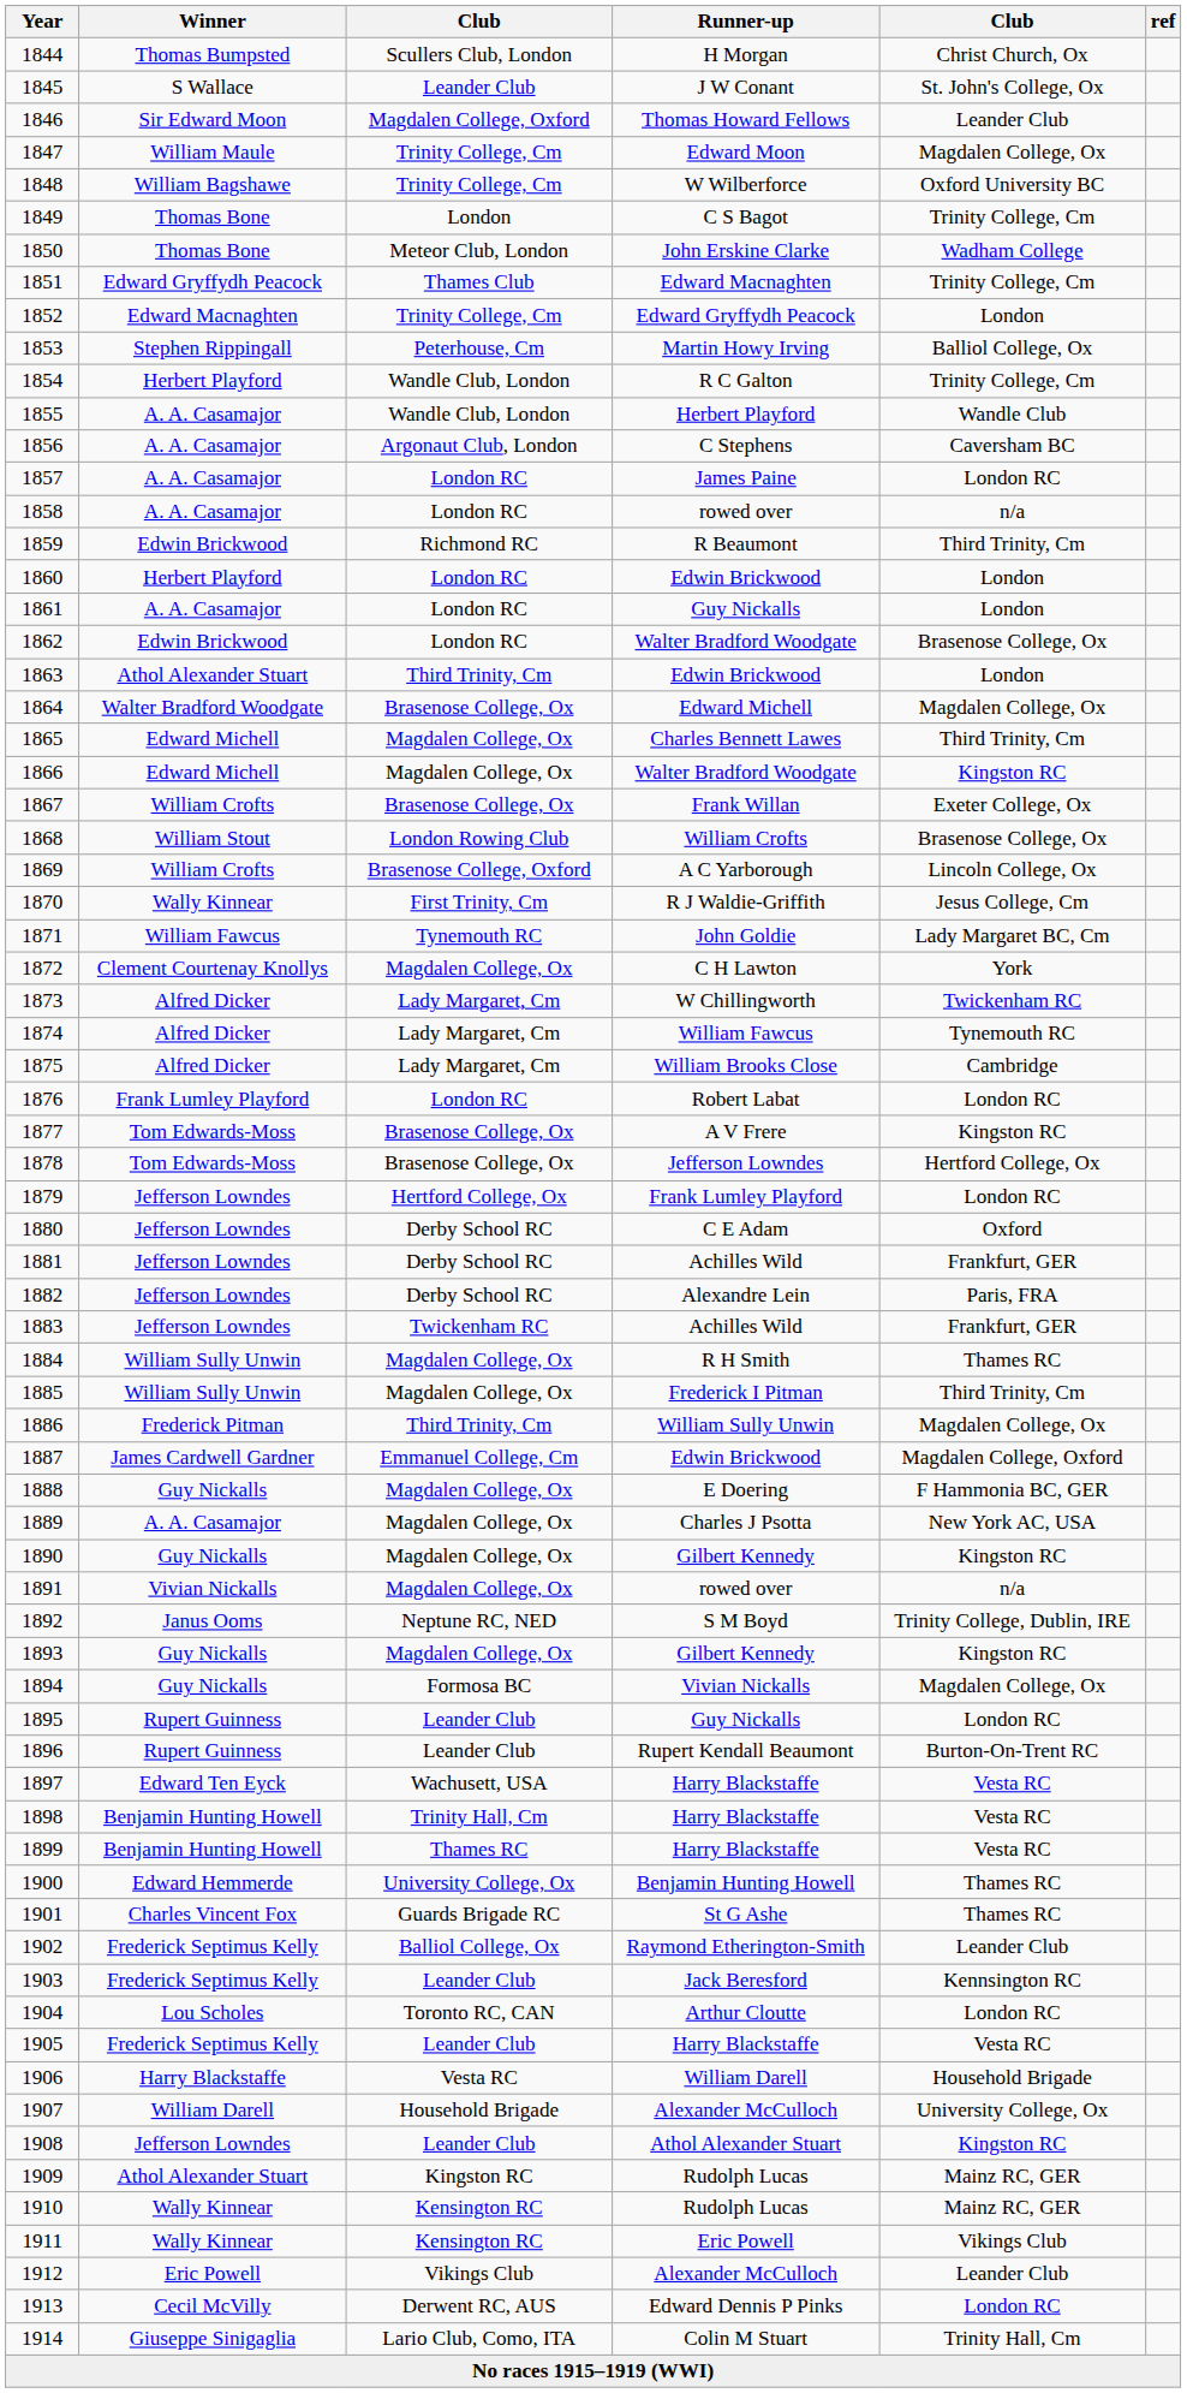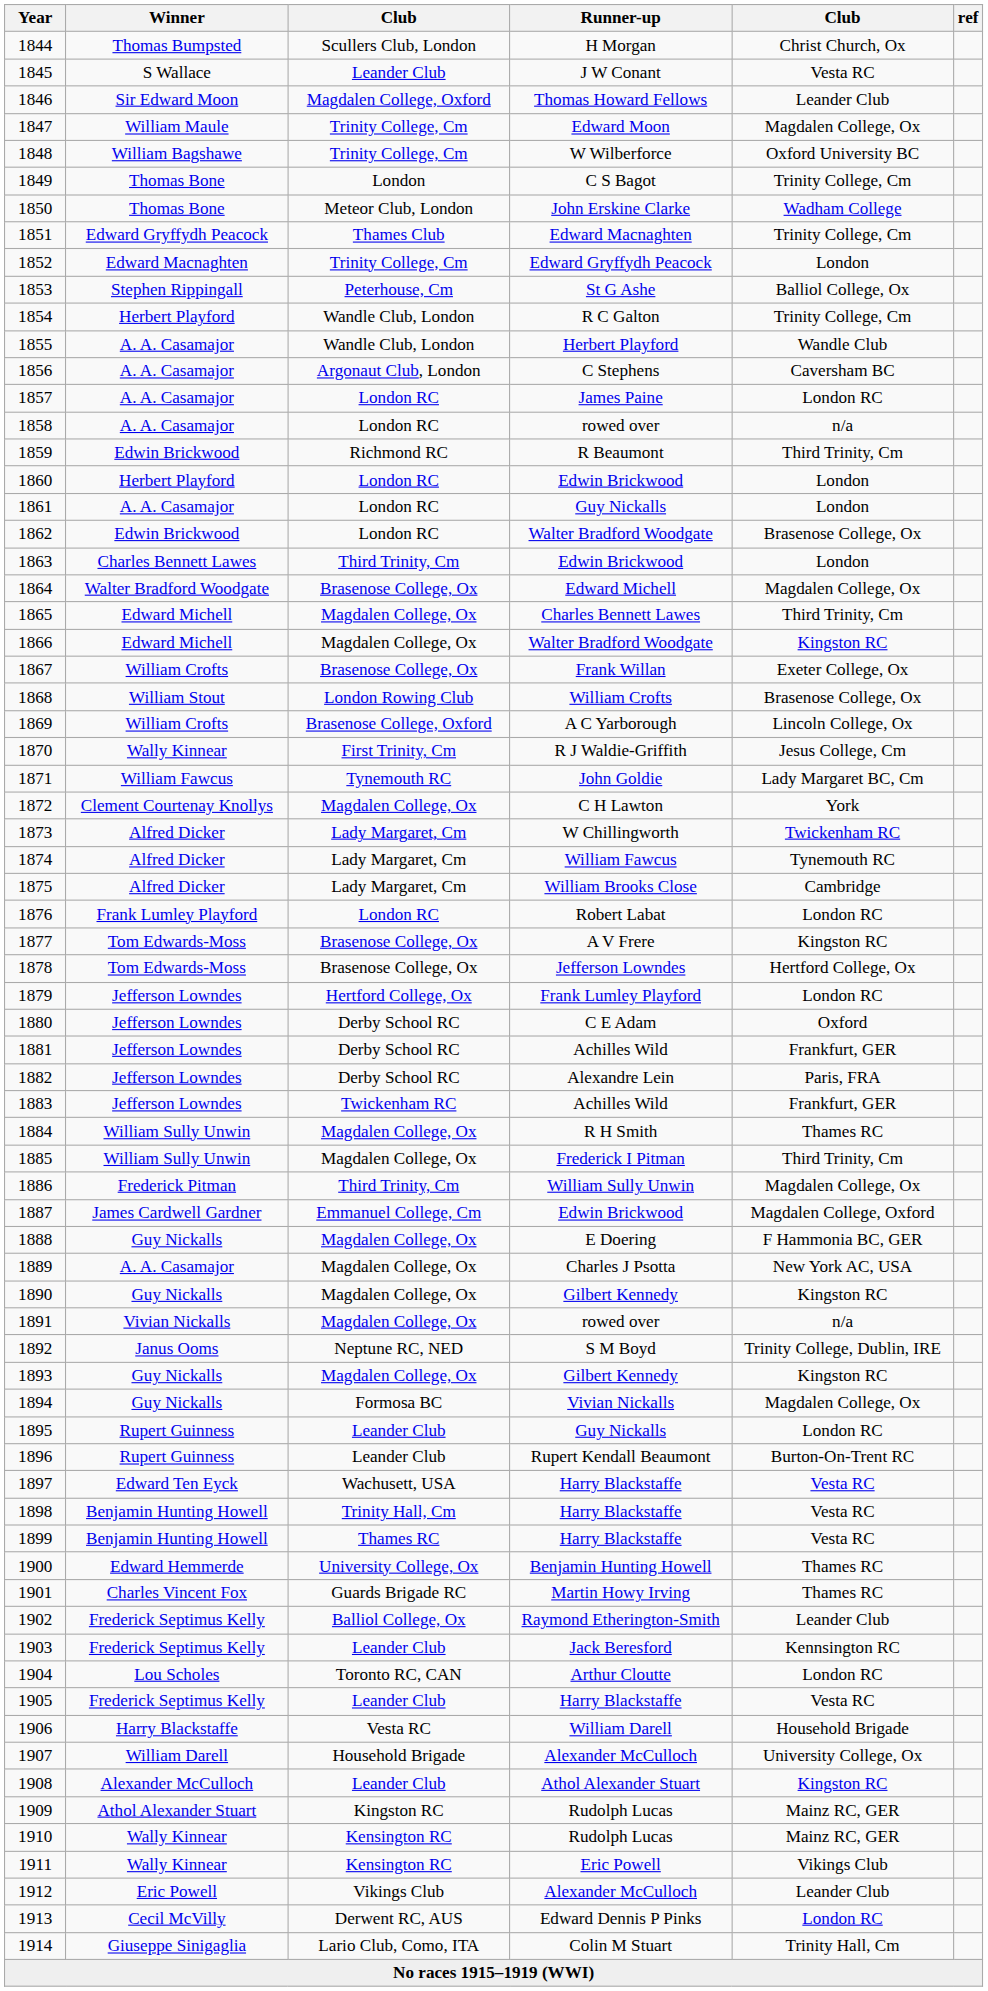 <table class="wikitable" style="text-align:center">
 <tr>
 <th width=50>Year</th>
 <th width=200>Winner</th>
 <th width=200>Club</th>
 <th width=200>Runner-up</th>
 <th width=200>Club</th>
 <th width=20>ref</th>
 </tr>
 <tr>
 <td>1844</td>
 <td><a href='#'>Thomas Bumpsted</a></td>
 <td>Scullers Club, London</td>
 <td>H Morgan</td>
 <td>Christ Church, Ox</td>
 <td></td>
 </tr>
 <tr>
 <td>1845</td>
 <td>S Wallace</td>
 <td><a href='#'>Leander Club</a></td>
 <td>J W Conant</td>
-<td>St. John's College, Ox</td>
+<td>Vesta RC</td>
 <td></td>
 </tr>
 <tr>
 <td>1846</td>
 <td><a href='#'>Sir Edward Moon</a></td>
 <td><a href='#'>Magdalen College, Oxford</a></td>
 <td><a href='#'>Thomas Howard Fellows</a></td>
 <td>Leander Club</td>
 <td></td>
 </tr>
 <tr>
 <td>1847</td>
 <td><a href='#'>William Maule</a></td>
 <td><a href='#'>Trinity College, Cm</a></td>
 <td><a href='#'>Edward Moon</a></td>
 <td>Magdalen College, Ox</td>
 <td></td>
 </tr>
 <tr>
 <td>1848</td>
 <td><a href='#'>William Bagshawe</a></td>
 <td><a href='#'>Trinity College, Cm</a></td>
 <td>W Wilberforce</td>
 <td>Oxford University BC</td>
 <td></td>
 </tr>
 <tr>
 <td>1849</td>
 <td><a href='#'>Thomas Bone</a></td>
 <td>London</td>
 <td>C S Bagot</td>
 <td>Trinity College, Cm</td>
 <td></td>
 </tr>
 <tr>
 <td>1850</td>
 <td><a href='#'>Thomas Bone</a></td>
 <td>Meteor Club, London</td>
 <td><a href='#'>John Erskine Clarke</a></td>
 <td><a href='#'>Wadham College</a></td>
 <td></td>
 </tr>
 <tr>
 <td>1851</td>
 <td><a href='#'>Edward Gryffydh Peacock</a></td>
 <td><a href='#'>Thames Club</a></td>
 <td><a href='#'>Edward Macnaghten</a></td>
 <td>Trinity College, Cm</td>
 <td></td>
 </tr>
 <tr>
 <td>1852</td>
 <td><a href='#'>Edward Macnaghten</a></td>
 <td><a href='#'>Trinity College, Cm</a></td>
 <td><a href='#'>Edward Gryffydh Peacock</a></td>
 <td>London</td>
 <td></td>
 </tr>
 <tr>
 <td>1853</td>
 <td><a href='#'>Stephen Rippingall</a></td>
 <td><a href='#'>Peterhouse, Cm</a></td>
-<td><a href='#'>Martin Howy Irving</a></td>
+<td><a href='#'>St G Ashe</a></td>
 <td>Balliol College, Ox</td>
 <td></td>
 </tr>
 <tr>
 <td>1854</td>
 <td><a href='#'>Herbert Playford</a></td>
 <td>Wandle Club, London</td>
 <td>R C Galton</td>
 <td>Trinity College, Cm</td>
 <td></td>
 </tr>
 <tr>
 <td>1855</td>
 <td><a href='#'>A. A. Casamajor</a></td>
 <td>Wandle Club, London</td>
 <td><a href='#'>Herbert Playford</a></td>
 <td>Wandle Club</td>
 <td></td>
 </tr>
 <tr>
 <td>1856</td>
 <td><a href='#'>A. A. Casamajor</a></td>
 <td><a href='#'>Argonaut Club</a>, London</td>
 <td>C Stephens</td>
 <td>Caversham BC</td>
 <td></td>
 </tr>
 <tr>
 <td>1857</td>
 <td><a href='#'>A. A. Casamajor</a></td>
 <td><a href='#'>London RC</a></td>
 <td><a href='#'>James Paine</a></td>
 <td>London RC</td>
 <td></td>
 </tr>
 <tr>
 <td>1858</td>
 <td><a href='#'>A. A. Casamajor</a></td>
 <td>London RC</td>
 <td>rowed over</td>
 <td>n/a</td>
 <td></td>
 </tr>
 <tr>
 <td>1859</td>
 <td><a href='#'>Edwin Brickwood</a></td>
 <td>Richmond RC</td>
 <td>R Beaumont</td>
 <td>Third Trinity, Cm</td>
 <td></td>
 </tr>
 <tr>
 <td>1860</td>
 <td><a href='#'>Herbert Playford</a></td>
 <td><a href='#'>London RC</a></td>
 <td><a href='#'>Edwin Brickwood</a></td>
 <td>London</td>
 <td></td>
 </tr>
 <tr>
 <td>1861</td>
 <td><a href='#'>A. A. Casamajor</a></td>
 <td>London RC</td>
 <td><a href='#'>Guy Nickalls</a></td>
 <td>London</td>
 <td></td>
 </tr>
 <tr>
 <td>1862</td>
 <td><a href='#'>Edwin Brickwood</a></td>
 <td>London RC</td>
 <td><a href='#'>Walter Bradford Woodgate</a></td>
 <td>Brasenose College, Ox</td>
 <td></td>
 </tr>
 <tr>
 <td>1863</td>
-<td><a href='#'>Athol Alexander Stuart</a></td>
+<td><a href='#'>Charles Bennett Lawes</a></td>
 <td><a href='#'>Third Trinity, Cm</a></td>
 <td><a href='#'>Edwin Brickwood</a></td>
 <td>London</td>
 <td></td>
 </tr>
 <tr>
 <td>1864</td>
 <td><a href='#'>Walter Bradford Woodgate</a></td>
 <td><a href='#'>Brasenose College, Ox</a></td>
 <td><a href='#'>Edward Michell</a></td>
 <td>Magdalen College, Ox</td>
 <td></td>
 </tr>
 <tr>
 <td>1865</td>
 <td><a href='#'>Edward Michell</a></td>
 <td><a href='#'>Magdalen College, Ox</a></td>
 <td><a href='#'>Charles Bennett Lawes</a></td>
 <td>Third Trinity, Cm</td>
 <td></td>
 </tr>
 <tr>
 <td>1866</td>
 <td><a href='#'>Edward Michell</a></td>
 <td>Magdalen College, Ox</td>
 <td><a href='#'>Walter Bradford Woodgate</a></td>
 <td><a href='#'>Kingston RC</a></td>
 <td></td>
 </tr>
 <tr>
 <td>1867</td>
 <td><a href='#'>William Crofts</a></td>
 <td><a href='#'>Brasenose College, Ox</a></td>
 <td><a href='#'>Frank Willan</a></td>
 <td>Exeter College, Ox</td>
 <td></td>
 </tr>
 <tr>
 <td>1868</td>
 <td><a href='#'>William Stout</a></td>
 <td><a href='#'>London Rowing Club</a></td>
 <td><a href='#'>William Crofts</a></td>
 <td>Brasenose College, Ox</td>
 <td></td>
 </tr>
 <tr>
 <td>1869</td>
 <td><a href='#'>William Crofts</a></td>
 <td><a href='#'>Brasenose College, Oxford</a></td>
 <td>A C Yarborough</td>
 <td>Lincoln College, Ox</td>
 <td></td>
 </tr>
 <tr>
 <td>1870</td>
 <td><a href='#'>Wally Kinnear</a></td>
 <td><a href='#'>First Trinity, Cm</a></td>
 <td>R J Waldie-Griffith</td>
 <td>Jesus College, Cm</td>
 <td></td>
 </tr>
 <tr>
 <td>1871</td>
 <td><a href='#'>William Fawcus</a></td>
 <td><a href='#'>Tynemouth RC</a></td>
 <td><a href='#'>John Goldie</a></td>
 <td>Lady Margaret BC, Cm</td>
 <td></td>
 </tr>
 <tr>
 <td>1872</td>
 <td><a href='#'>Clement Courtenay Knollys</a></td>
 <td><a href='#'>Magdalen College, Ox</a></td>
 <td>C H Lawton</td>
 <td>York</td>
 <td></td>
 </tr>
 <tr>
 <td>1873</td>
 <td><a href='#'>Alfred Dicker</a></td>
 <td><a href='#'>Lady Margaret, Cm</a></td>
 <td>W Chillingworth</td>
 <td><a href='#'>Twickenham RC</a></td>
 <td></td>
 </tr>
 <tr>
 <td>1874</td>
 <td><a href='#'>Alfred Dicker</a></td>
 <td>Lady Margaret, Cm</td>
 <td><a href='#'>William Fawcus</a></td>
 <td>Tynemouth RC</td>
 <td></td>
 </tr>
 <tr>
 <td>1875</td>
 <td><a href='#'>Alfred Dicker</a></td>
 <td>Lady Margaret, Cm</td>
 <td><a href='#'>William Brooks Close</a></td>
 <td>Cambridge</td>
 <td></td>
 </tr>
 <tr>
 <td>1876</td>
 <td><a href='#'>Frank Lumley Playford</a></td>
 <td><a href='#'>London RC</a></td>
 <td>Robert Labat</td>
 <td>London RC</td>
 <td></td>
 </tr>
 <tr>
 <td>1877</td>
 <td><a href='#'>Tom Edwards-Moss</a></td>
 <td><a href='#'>Brasenose College, Ox</a></td>
 <td>A V Frere</td>
 <td>Kingston RC</td>
 <td></td>
 </tr>
 <tr>
 <td>1878</td>
 <td><a href='#'>Tom Edwards-Moss</a></td>
 <td>Brasenose College, Ox</td>
 <td><a href='#'>Jefferson Lowndes</a></td>
 <td>Hertford College, Ox</td>
 <td></td>
 </tr>
 <tr>
 <td>1879</td>
 <td><a href='#'>Jefferson Lowndes</a></td>
 <td><a href='#'>Hertford College, Ox</a></td>
 <td><a href='#'>Frank Lumley Playford</a></td>
 <td>London RC</td>
 <td></td>
 </tr>
 <tr>
 <td>1880</td>
 <td><a href='#'>Jefferson Lowndes</a></td>
 <td>Derby School RC</td>
 <td>C E Adam</td>
 <td>Oxford</td>
 <td></td>
 </tr>
 <tr>
 <td>1881</td>
 <td><a href='#'>Jefferson Lowndes</a></td>
 <td>Derby School RC</td>
 <td>Achilles Wild</td>
 <td>Frankfurt, GER</td>
 <td></td>
 </tr>
 <tr>
 <td>1882</td>
 <td><a href='#'>Jefferson Lowndes</a></td>
 <td>Derby School RC</td>
 <td>Alexandre Lein</td>
 <td>Paris, FRA</td>
 <td></td>
 </tr>
 <tr>
 <td>1883</td>
 <td><a href='#'>Jefferson Lowndes</a></td>
 <td><a href='#'>Twickenham RC</a></td>
 <td>Achilles Wild</td>
 <td>Frankfurt, GER</td>
 <td></td>
 </tr>
 <tr>
 <td>1884</td>
 <td><a href='#'>William Sully Unwin</a></td>
 <td><a href='#'>Magdalen College, Ox</a></td>
 <td>R H Smith</td>
 <td>Thames RC</td>
 <td></td>
 </tr>
 <tr>
 <td>1885</td>
 <td><a href='#'>William Sully Unwin</a></td>
 <td>Magdalen College, Ox</td>
 <td><a href='#'>Frederick I Pitman</a></td>
 <td>Third Trinity, Cm</td>
 <td></td>
 </tr>
 <tr>
 <td>1886</td>
 <td><a href='#'>Frederick Pitman</a></td>
 <td><a href='#'>Third Trinity, Cm</a></td>
 <td><a href='#'>William Sully Unwin</a></td>
 <td>Magdalen College, Ox</td>
 <td></td>
 </tr>
 <tr>
 <td>1887</td>
 <td><a href='#'>James Cardwell Gardner</a></td>
 <td><a href='#'>Emmanuel College, Cm</a></td>
 <td><a href='#'>Edwin Brickwood</a></td>
 <td>Magdalen College, Oxford</td>
 <td></td>
 </tr>
 <tr>
 <td>1888</td>
 <td><a href='#'>Guy Nickalls</a></td>
 <td><a href='#'>Magdalen College, Ox</a></td>
 <td>E Doering</td>
 <td>F Hammonia BC, GER</td>
 <td></td>
 </tr>
 <tr>
 <td>1889</td>
 <td><a href='#'>A. A. Casamajor</a></td>
 <td>Magdalen College, Ox</td>
 <td>Charles J Psotta</td>
 <td>New York AC, USA</td>
 <td></td>
 </tr>
 <tr>
 <td>1890</td>
 <td><a href='#'>Guy Nickalls</a></td>
 <td>Magdalen College, Ox</td>
 <td><a href='#'>Gilbert Kennedy</a></td>
 <td>Kingston RC</td>
 <td></td>
 </tr>
 <tr>
 <td>1891</td>
 <td><a href='#'>Vivian Nickalls</a></td>
 <td><a href='#'>Magdalen College, Ox</a></td>
 <td>rowed over</td>
 <td>n/a</td>
 <td></td>
 </tr>
 <tr>
 <td>1892</td>
 <td><a href='#'>Janus Ooms</a></td>
 <td>Neptune RC, NED</td>
 <td>S M Boyd</td>
 <td>Trinity College, Dublin, IRE</td>
 <td></td>
 </tr>
 <tr>
 <td>1893</td>
 <td><a href='#'>Guy Nickalls</a></td>
 <td><a href='#'>Magdalen College, Ox</a></td>
 <td><a href='#'>Gilbert Kennedy</a></td>
 <td>Kingston RC</td>
 <td></td>
 </tr>
 <tr>
 <td>1894</td>
 <td><a href='#'>Guy Nickalls</a></td>
 <td>Formosa BC</td>
 <td><a href='#'>Vivian Nickalls</a></td>
 <td>Magdalen College, Ox</td>
 <td></td>
 </tr>
 <tr>
 <td>1895</td>
 <td><a href='#'>Rupert Guinness</a></td>
 <td><a href='#'>Leander Club</a></td>
 <td><a href='#'>Guy Nickalls</a></td>
 <td>London RC</td>
 <td></td>
 </tr>
 <tr>
 <td>1896</td>
 <td><a href='#'>Rupert Guinness</a></td>
 <td>Leander Club</td>
 <td>Rupert Kendall Beaumont</td>
 <td>Burton-On-Trent RC</td>
 <td></td>
 </tr>
 <tr>
 <td>1897</td>
 <td><a href='#'>Edward Ten Eyck</a></td>
 <td>Wachusett, USA</td>
 <td><a href='#'>Harry Blackstaffe</a></td>
 <td><a href='#'>Vesta RC</a></td>
 <td></td>
 </tr>
 <tr>
 <td>1898</td>
 <td><a href='#'>Benjamin Hunting Howell</a></td>
 <td><a href='#'>Trinity Hall, Cm</a></td>
 <td><a href='#'>Harry Blackstaffe</a></td>
 <td>Vesta RC</td>
 <td></td>
 </tr>
 <tr>
 <td>1899</td>
 <td><a href='#'>Benjamin Hunting Howell</a></td>
 <td><a href='#'>Thames RC</a></td>
 <td><a href='#'>Harry Blackstaffe</a></td>
 <td>Vesta RC</td>
 <td></td>
 </tr>
 <tr>
 <td>1900</td>
 <td><a href='#'>Edward Hemmerde</a></td>
 <td><a href='#'>University College, Ox</a></td>
 <td><a href='#'>Benjamin Hunting Howell</a></td>
 <td>Thames RC</td>
 <td></td>
 </tr>
 <tr>
 <td>1901</td>
 <td><a href='#'>Charles Vincent Fox</a></td>
 <td>Guards Brigade RC</td>
-<td><a href='#'>St G Ashe</a></td>
+<td><a href='#'>Martin Howy Irving</a></td>
 <td>Thames RC</td>
 <td></td>
 </tr>
 <tr>
 <td>1902</td>
 <td><a href='#'>Frederick Septimus Kelly</a></td>
 <td><a href='#'>Balliol College, Ox</a></td>
 <td><a href='#'>Raymond Etherington-Smith</a></td>
 <td>Leander Club</td>
 <td></td>
 </tr>
 <tr>
 <td>1903</td>
 <td><a href='#'>Frederick Septimus Kelly</a></td>
 <td><a href='#'>Leander Club</a></td>
 <td><a href='#'>Jack Beresford</a></td>
 <td>Kennsington RC</td>
 <td></td>
 </tr>
 <tr>
 <td>1904</td>
 <td><a href='#'>Lou Scholes</a></td>
 <td>Toronto RC, CAN</td>
 <td><a href='#'>Arthur Cloutte</a></td>
 <td>London RC</td>
 <td></td>
 </tr>
 <tr>
 <td>1905</td>
 <td><a href='#'>Frederick Septimus Kelly</a></td>
 <td><a href='#'>Leander Club</a></td>
 <td><a href='#'>Harry Blackstaffe</a></td>
 <td>Vesta RC</td>
 <td></td>
 </tr>
 <tr>
 <td>1906</td>
 <td><a href='#'>Harry Blackstaffe</a></td>
 <td>Vesta RC</td>
 <td><a href='#'>William Darell</a></td>
 <td>Household Brigade</td>
 <td></td>
 </tr>
 <tr>
 <td>1907</td>
 <td><a href='#'>William Darell</a></td>
 <td>Household Brigade</td>
 <td><a href='#'>Alexander McCulloch</a></td>
 <td>University College, Ox</td>
 <td></td>
 </tr>
 <tr>
 <td>1908</td>
-<td><a href='#'>Jefferson Lowndes</a></td>
+<td><a href='#'>Alexander McCulloch</a></td>
 <td><a href='#'>Leander Club</a></td>
 <td><a href='#'>Athol Alexander Stuart</a></td>
 <td><a href='#'>Kingston RC</a></td>
 <td></td>
 </tr>
 <tr>
 <td>1909</td>
 <td><a href='#'>Athol Alexander Stuart</a></td>
 <td>Kingston RC</td>
 <td>Rudolph Lucas</td>
 <td>Mainz RC, GER</td>
 <td></td>
 </tr>
 <tr>
 <td>1910</td>
 <td><a href='#'>Wally Kinnear</a></td>
 <td><a href='#'>Kensington RC</a></td>
 <td>Rudolph Lucas</td>
 <td>Mainz RC, GER</td>
 <td></td>
 </tr>
 <tr>
 <td>1911</td>
 <td><a href='#'>Wally Kinnear</a></td>
 <td><a href='#'>Kensington RC</a></td>
 <td><a href='#'>Eric Powell</a></td>
 <td>Vikings Club</td>
 <td></td>
 </tr>
 <tr>
 <td>1912</td>
 <td><a href='#'>Eric Powell</a></td>
 <td>Vikings Club</td>
 <td><a href='#'>Alexander McCulloch</a></td>
 <td>Leander Club</td>
 <td></td>
 </tr>
 <tr>
 <td>1913</td>
 <td><a href='#'>Cecil McVilly</a></td>
 <td>Derwent RC, AUS</td>
 <td>Edward Dennis P Pinks</td>
 <td><a href='#'>London RC</a></td>
 <td></td>
 </tr>
 <tr>
 <td>1914</td>
 <td><a href='#'>Giuseppe Sinigaglia</a></td>
 <td>Lario Club, Como, ITA</td>
 <td>Colin M Stuart</td>
 <td>Trinity Hall, Cm</td>
 <td></td>
 </tr>
 <tr>
 <th style="background:#efefef;" colspan=6>No races 1915–1919 (WWI)</th>
 </tr>
 </table>
